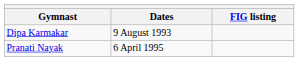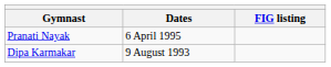 <table class="wikitable mw-collapsible mw-collapsed" width="75%">
 <tr>
 <th colspan="3"></th>
 </tr>
 <tr>
 <th>Gymnast</th>
 <th>Dates</th>
 <th><a href='#'>FIG</a> listing</th>
 </tr>
 <tr>
+<td><a href='#'>Pranati Nayak</a></td>
+<td>6 April 1995</td>
+<td></td>
+</tr>
+<tr>
 <td><a href='#'>Dipa Karmakar</a></td>
 <td>9 August 1993</td>
 <td></td>
 </tr>
-<tr>
-<td><a href='#'>Pranati Nayak</a></td>
-<td>6 April 1995</td>
-<td></td>
-</tr>
 </table>
